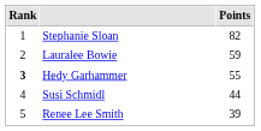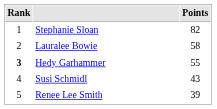 <table cellspacing="1" cellpadding="3" style="border:1px solid #AAAAAA;font-size:86%">
 <tr bgcolor="#E4E4E4">
 <th style="border-bottom:1px solid #AAAAAA" width=10>Rank</th>
 <th style="border-bottom:1px solid #AAAAAA" width=200></th>
 <th style="border-bottom:1px solid #AAAAAA" width=20>Points</th>
 </tr>
 <tr>
 <td align="center">1</td>
 <td> <a href='#'>Stephanie Sloan</a></td>
 <td align=center>82</td>
 </tr>
 <tr>
 <td align="center">2</td>
 <td> <a href='#'>Lauralee Bowie</a></td>
-<td align=center>59</td>
+<td align=center>58</td>
 </tr>
 <tr>
 <td align="center"><strong>3</strong></td>
 <td> <a href='#'>Hedy Garhammer</a></td>
 <td align=center>55</td>
 </tr>
 <tr>
 <td align="center">4</td>
 <td> <a href='#'>Susi Schmidl</a></td>
-<td align=center>44</td>
+<td align=center>43</td>
 </tr>
 <tr>
 <td align="center">5</td>
 <td> <a href='#'>Renee Lee Smith</a></td>
 <td align=center>39</td>
 </tr>
 </table>
